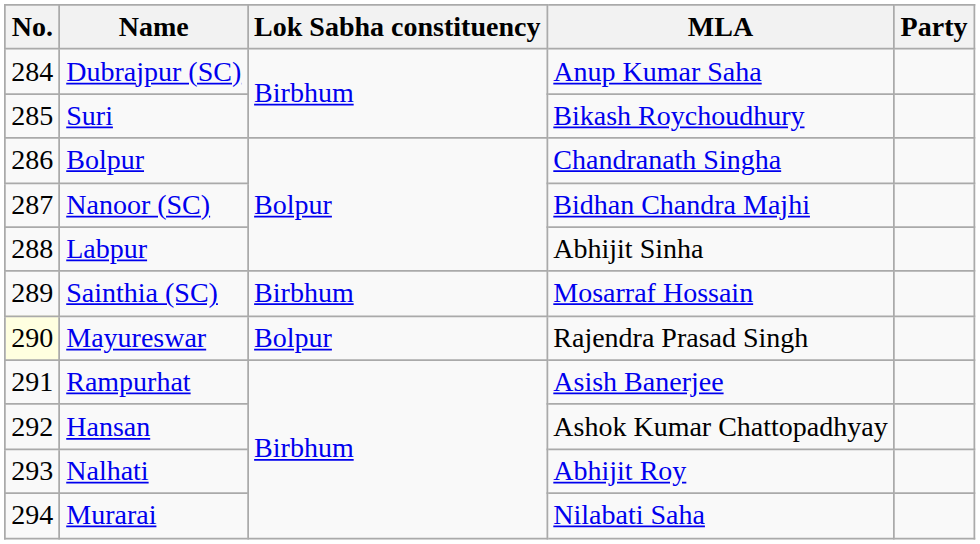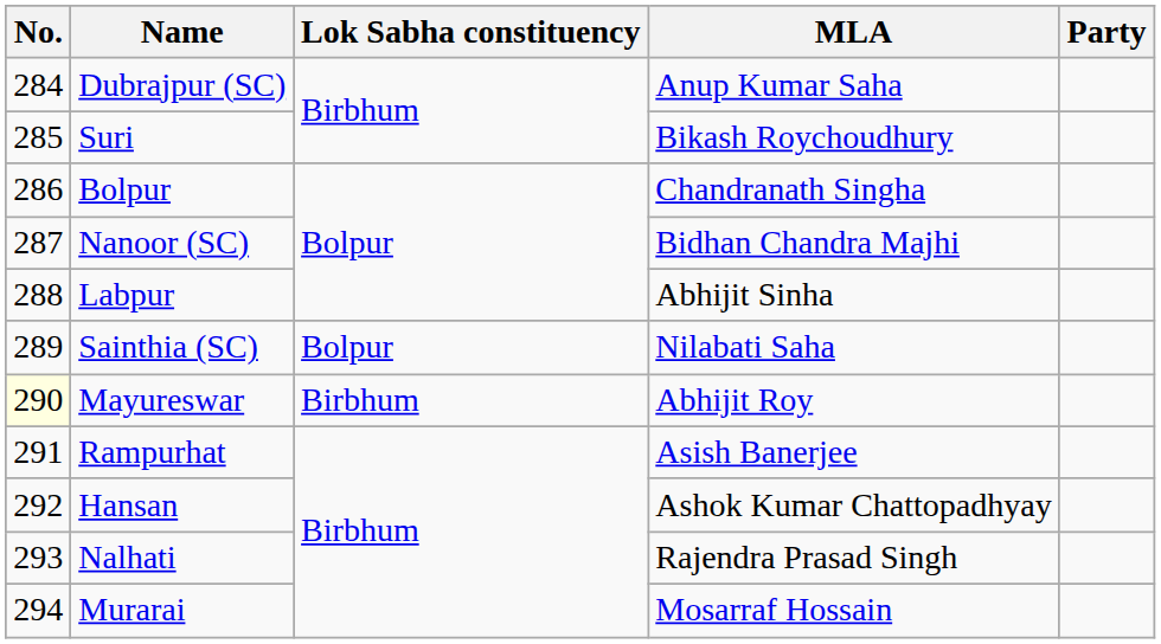 <table class="wikitable sortable">
 <tr>
 <th>No.</th>
 <th>Name</th>
 <th>Lok Sabha constituency</th>
 <th>MLA</th>
 <th colspan="2">Party</th>
 </tr>
 <tr>
 <td>284</td>
 <td><a href='#'>Dubrajpur (SC)</a></td>
 <td rowspan="2"><a href='#'>Birbhum</a></td>
 <td><a href='#'>Anup Kumar Saha</a></td>
 <td></td>
 </tr>
 <tr>
 <td>285</td>
 <td><a href='#'>Suri</a></td>
 <td><a href='#'>Bikash Roychoudhury</a></td>
 <td></td>
 </tr>
 <tr>
 <td>286</td>
 <td><a href='#'>Bolpur</a></td>
 <td rowspan="3"><a href='#'>Bolpur</a></td>
 <td><a href='#'>Chandranath Singha</a></td>
 <td></td>
 </tr>
 <tr>
 <td>287</td>
 <td><a href='#'>Nanoor (SC)</a></td>
 <td><a href='#'>Bidhan Chandra Majhi</a></td>
 <td></td>
 </tr>
 <tr>
 <td>288</td>
 <td><a href='#'>Labpur</a></td>
 <td>Abhijit Sinha</td>
 <td></td>
 </tr>
 <tr>
 <td>289</td>
 <td><a href='#'>Sainthia (SC)</a></td>
-<td rowspan="1"><a href='#'>Birbhum</a></td>
-<td><a href='#'>Mosarraf Hossain</a></td>
+<td rowspan="1"><a href='#'>Bolpur</a></td>
+<td><a href='#'>Nilabati Saha</a></td>
 <td></td>
 </tr>
 <tr>
 <td style="background: lightyellow;">290</td>
 <td><a href='#'>Mayureswar</a></td>
-<td rowspan="1"><a href='#'>Bolpur</a></td>
-<td>Rajendra Prasad Singh</td>
+<td rowspan="1"><a href='#'>Birbhum</a></td>
+<td><a href='#'>Abhijit Roy</a></td>
 <td></td>
 </tr>
 <tr>
 <td>291</td>
 <td><a href='#'>Rampurhat</a></td>
 <td rowspan="4"><a href='#'>Birbhum</a></td>
 <td><a href='#'>Asish Banerjee</a></td>
 <td></td>
 </tr>
 <tr>
 <td>292</td>
 <td><a href='#'>Hansan</a></td>
 <td>Ashok Kumar Chattopadhyay</td>
 <td></td>
 </tr>
 <tr>
 <td>293</td>
 <td><a href='#'>Nalhati</a></td>
-<td><a href='#'>Abhijit Roy</a></td>
+<td>Rajendra Prasad Singh</td>
 <td></td>
 </tr>
 <tr>
 <td>294</td>
 <td><a href='#'>Murarai</a></td>
-<td><a href='#'>Nilabati Saha</a></td>
+<td><a href='#'>Mosarraf Hossain</a></td>
 <td></td>
 </tr>
 </table>
